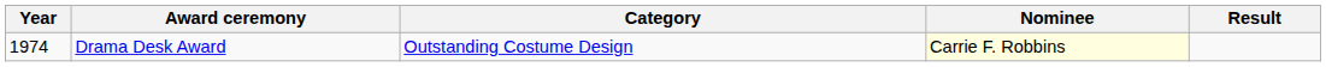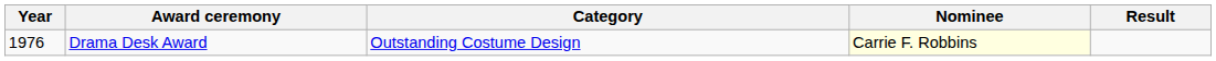 <table class="wikitable" style="width:95%;">
 <tr>
 <th style="width:5%;">Year</th>
 <th style="width:25%;">Award ceremony</th>
 <th style="width:40%;">Category</th>
 <th style="width:20%;">Nominee</th>
 <th style="width:10%;">Result</th>
 </tr>
 <tr>
-<td>1974</td>
+<td>1976</td>
 <td><a href='#'>Drama Desk Award</a></td>
 <td><a href='#'>Outstanding Costume Design</a></td>
 <td style="background: lightyellow;">Carrie F. Robbins</td>
 <td></td>
 </tr>
 </table>
